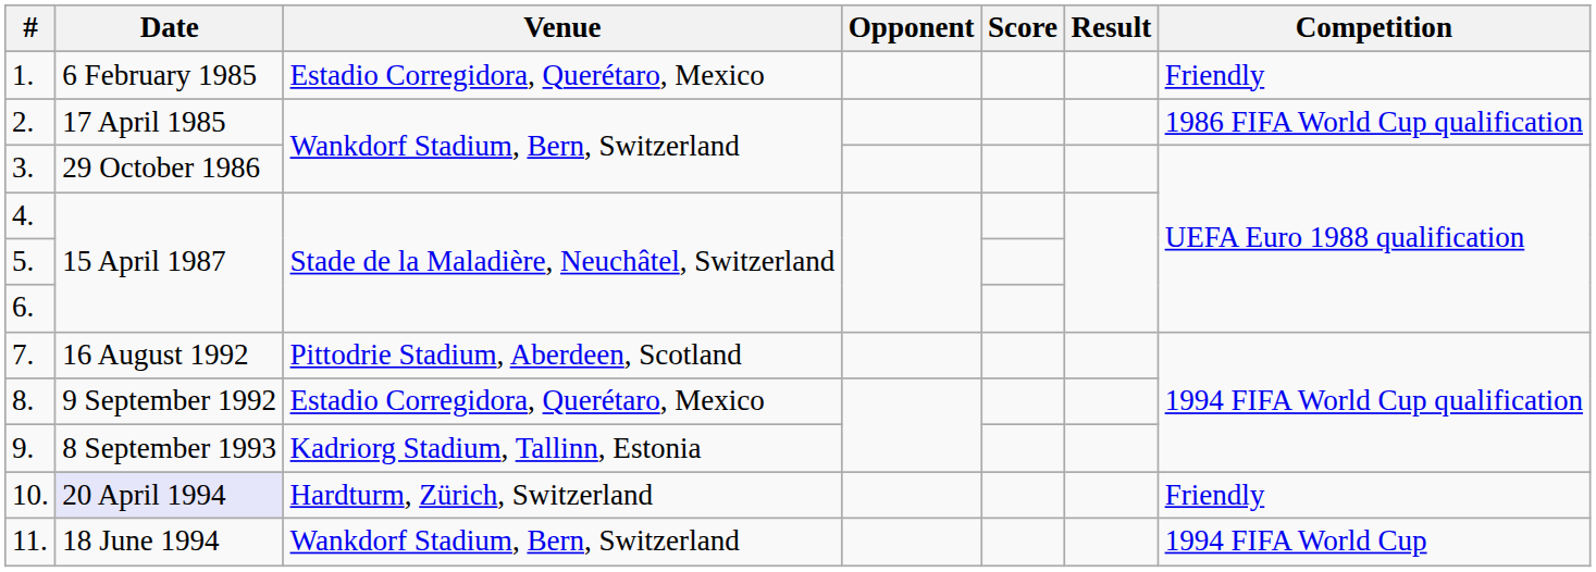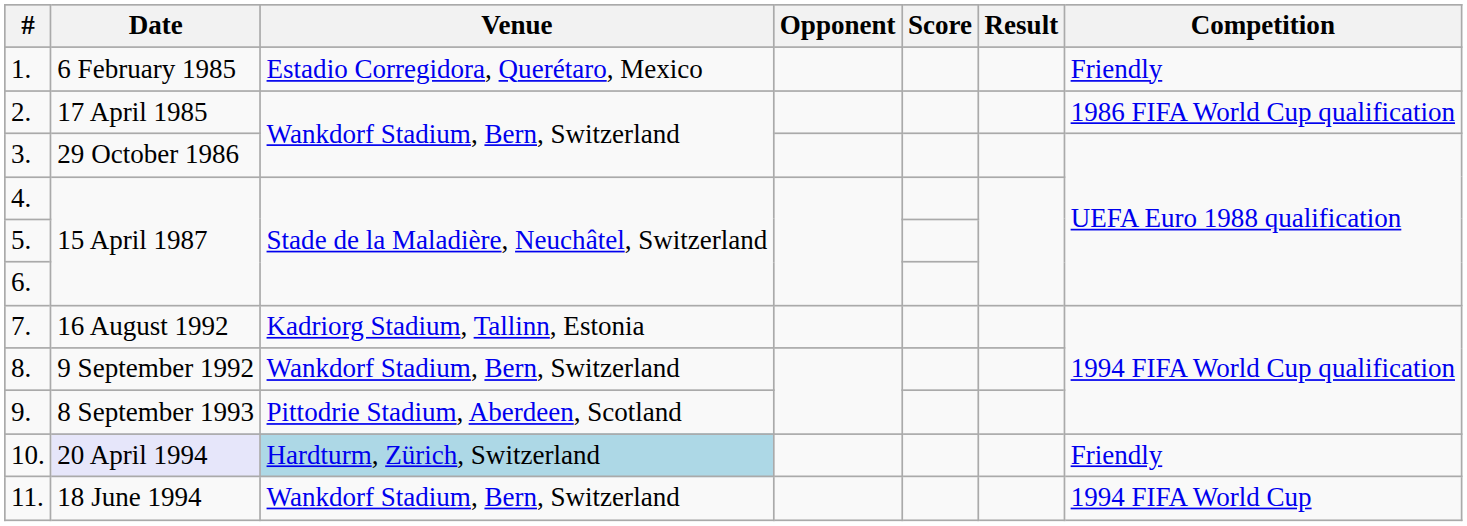 <table class="wikitable sortable" style="font-size:100%">
 <tr>
 <th>#</th>
 <th>Date</th>
 <th>Venue</th>
 <th>Opponent</th>
 <th>Score</th>
 <th>Result</th>
 <th>Competition</th>
 </tr>
 <tr>
 <td>1.</td>
 <td>6 February 1985</td>
 <td><a href='#'>Estadio Corregidora</a>, <a href='#'>Querétaro</a>, Mexico</td>
 <td></td>
 <td></td>
 <td></td>
 <td><a href='#'>Friendly</a></td>
 </tr>
 <tr>
 <td>2.</td>
 <td>17 April 1985</td>
 <td rowspan=2><a href='#'>Wankdorf Stadium</a>, <a href='#'>Bern</a>, Switzerland</td>
 <td></td>
 <td></td>
 <td></td>
 <td><a href='#'>1986 FIFA World Cup qualification</a></td>
 </tr>
 <tr>
 <td>3.</td>
 <td>29 October 1986</td>
 <td></td>
 <td></td>
 <td></td>
 <td rowspan=4><a href='#'>UEFA Euro 1988 qualification</a></td>
 </tr>
 <tr>
 <td>4.</td>
 <td rowspan=3>15 April 1987</td>
 <td rowspan=3><a href='#'>Stade de la Maladière</a>, <a href='#'>Neuchâtel</a>, Switzerland</td>
 <td rowspan=3></td>
 <td></td>
 <td rowspan=3></td>
 </tr>
 <tr>
 <td>5.</td>
 <td></td>
 </tr>
 <tr>
 <td>6.</td>
 <td></td>
 </tr>
 <tr>
 <td>7.</td>
 <td>16 August 1992</td>
-<td><a href='#'>Pittodrie Stadium</a>, <a href='#'>Aberdeen</a>, Scotland</td>
+<td><a href='#'>Kadriorg Stadium</a>, <a href='#'>Tallinn</a>, Estonia</td>
 <td></td>
 <td></td>
 <td></td>
 <td rowspan=3><a href='#'>1994 FIFA World Cup qualification</a></td>
 </tr>
 <tr>
 <td>8.</td>
 <td>9 September 1992</td>
-<td><a href='#'>Estadio Corregidora</a>, <a href='#'>Querétaro</a>, Mexico</td>
+<td><a href='#'>Wankdorf Stadium</a>, <a href='#'>Bern</a>, Switzerland</td>
 <td rowspan=2></td>
 <td></td>
 <td></td>
 </tr>
 <tr>
 <td>9.</td>
 <td>8 September 1993</td>
-<td><a href='#'>Kadriorg Stadium</a>, <a href='#'>Tallinn</a>, Estonia</td>
+<td><a href='#'>Pittodrie Stadium</a>, <a href='#'>Aberdeen</a>, Scotland</td>
 <td></td>
 <td></td>
 </tr>
 <tr>
 <td>10.</td>
 <td style="background: lavender;">20 April 1994</td>
-<td><a href='#'>Hardturm</a>, <a href='#'>Zürich</a>, Switzerland</td>
+<td style="background: lightblue;"><a href='#'>Hardturm</a>, <a href='#'>Zürich</a>, Switzerland</td>
 <td></td>
 <td></td>
 <td></td>
 <td><a href='#'>Friendly</a></td>
 </tr>
 <tr>
 <td>11.</td>
 <td>18 June 1994</td>
 <td><a href='#'>Wankdorf Stadium</a>, <a href='#'>Bern</a>, Switzerland</td>
 <td></td>
 <td></td>
 <td></td>
 <td><a href='#'>1994 FIFA World Cup</a></td>
 </tr>
 </table>
